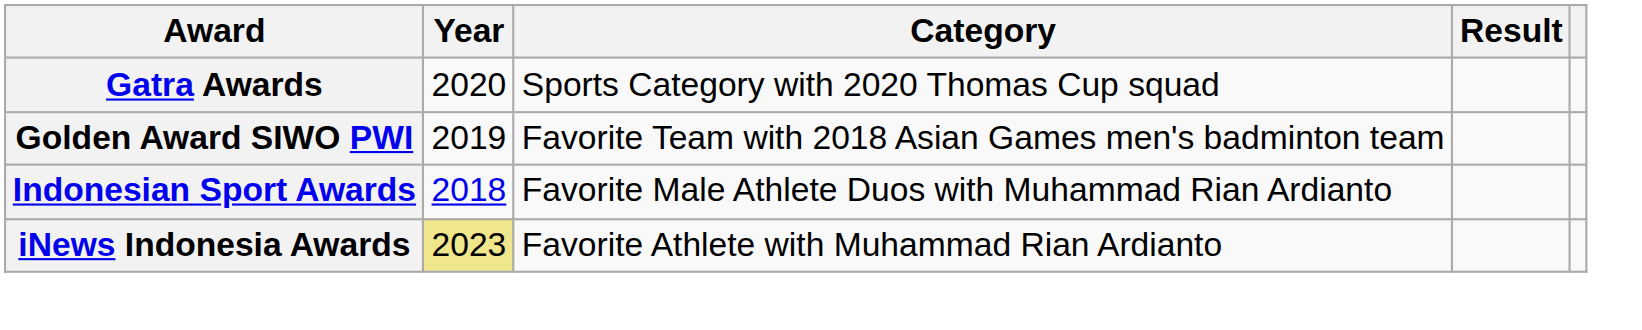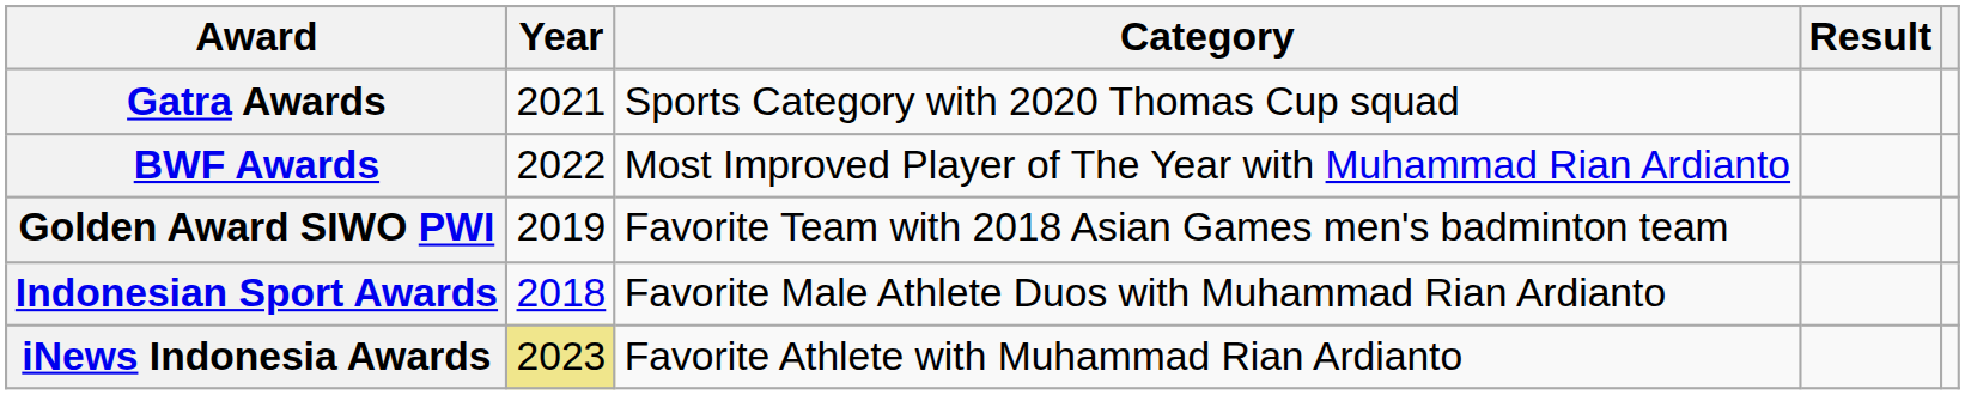 <table class="wikitable plainrowheaders sortable">
 <tr>
 <th scope="col">Award</th>
 <th scope="col">Year</th>
 <th scope="col">Category</th>
 <th scope="col">Result</th>
 <th scope="col" class="unsortable"></th>
 </tr>
 <tr>
 <th scope="row"><a href='#'>Gatra</a> Awards</th>
-<td>2020</td>
+<td>2021</td>
 <td>Sports Category with 2020 Thomas Cup squad</td>
+<td></td>
+<td></td>
+</tr>
+<tr>
+<th scope="row"><a href='#'>BWF Awards</a></th>
+<td>2022</td>
+<td>Most Improved Player of The Year with <a href='#'>Muhammad Rian Ardianto</a></td>
 <td></td>
 <td></td>
 </tr>
 <tr>
 <th scope="row">Golden Award SIWO <a href='#'>PWI</a></th>
 <td>2019</td>
 <td>Favorite Team with 2018 Asian Games men's badminton team</td>
 <td></td>
 <td></td>
 </tr>
 <tr>
 <th scope="row"><a href='#'>Indonesian Sport Awards</a></th>
 <td><a href='#'>2018</a></td>
 <td>Favorite Male Athlete Duos with Muhammad Rian Ardianto</td>
 <td></td>
 <td></td>
 </tr>
 <tr>
 <th scope="row"><a href='#'>iNews</a> Indonesia Awards</th>
 <td style="background: khaki;">2023</td>
 <td>Favorite Athlete with Muhammad Rian Ardianto</td>
 <td></td>
 <td></td>
 </tr>
 </table>
